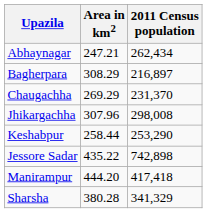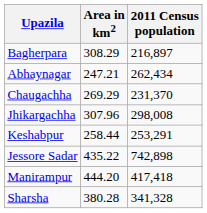 <table class="wikitable">
 <tr>
 <th><a href='#'>Upazila</a></th>
 <th>Area in <br> km<sup>2</sup></th>
 <th>2011 Census <br> population</th>
 </tr>
 <tr>
+<td><a href='#'>Bagherpara</a></td>
+<td>308.29</td>
+<td>216,897</td>
+</tr>
+<tr>
 <td><a href='#'>Abhaynagar</a></td>
 <td>247.21</td>
 <td>262,434</td>
-</tr>
-<tr>
-<td><a href='#'>Bagherpara</a></td>
-<td>308.29</td>
-<td>216,897</td>
 </tr>
 <tr>
 <td><a href='#'>Chaugachha</a></td>
 <td>269.29</td>
 <td>231,370</td>
 </tr>
 <tr>
 <td><a href='#'>Jhikargachha</a></td>
 <td>307.96</td>
 <td>298,008</td>
 </tr>
 <tr>
 <td><a href='#'>Keshabpur</a></td>
 <td>258.44</td>
-<td>253,290</td>
+<td>253,291</td>
 </tr>
 <tr>
 <td><a href='#'>Jessore Sadar</a></td>
 <td>435.22</td>
 <td>742,898</td>
 </tr>
 <tr>
 <td><a href='#'>Manirampur</a></td>
 <td>444.20</td>
 <td>417,418</td>
 </tr>
 <tr>
 <td><a href='#'>Sharsha</a></td>
 <td>380.28</td>
-<td>341,329</td>
+<td>341,328</td>
 </tr>
 </table>
